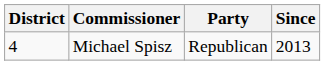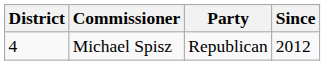 <table class="wikitable">
 <tr>
 <th>District</th>
 <th>Commissioner</th>
 <th>Party</th>
 <th>Since</th>
 </tr>
 <tr>
 <td>4</td>
 <td>Michael Spisz</td>
 <td>Republican</td>
-<td>2013</td>
+<td>2012</td>
 </tr>
 </table>
